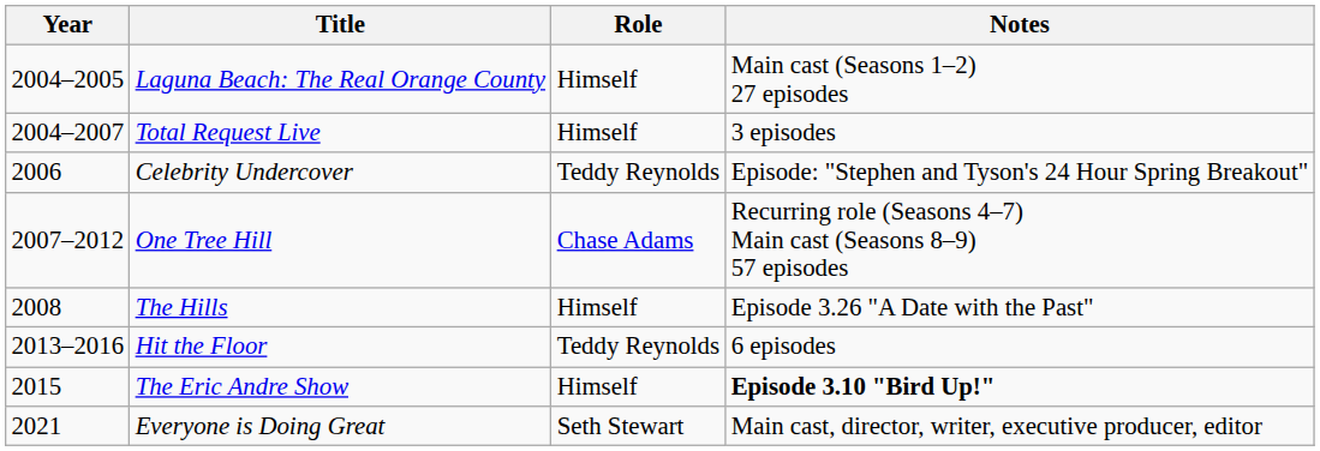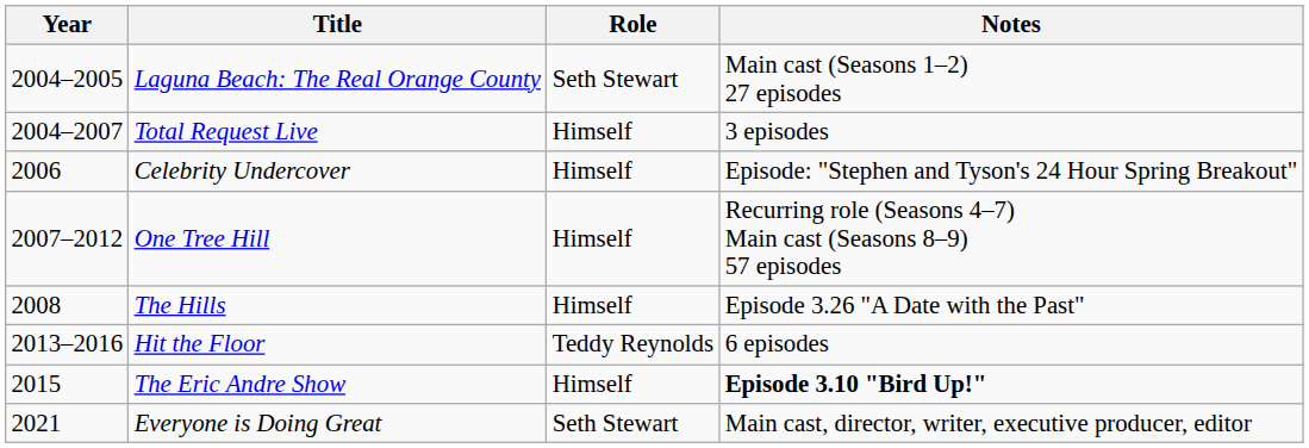 <table class="wikitable sortable">
 <tr>
 <th>Year</th>
 <th>Title</th>
 <th>Role</th>
 <th class="unsortable">Notes</th>
 </tr>
 <tr>
 <td>2004–2005</td>
 <td><em><a href='#'>Laguna Beach: The Real Orange County</a></em></td>
-<td>Himself</td>
+<td>Seth Stewart</td>
 <td>Main cast (Seasons 1–2)<br> 27 episodes</td>
 </tr>
 <tr>
 <td>2004–2007</td>
 <td><em><a href='#'>Total Request Live </a></em></td>
 <td>Himself</td>
 <td>3 episodes</td>
 </tr>
 <tr>
 <td>2006</td>
 <td><em>Celebrity Undercover</em></td>
-<td>Teddy Reynolds</td>
+<td>Himself</td>
 <td>Episode: "Stephen and Tyson's 24 Hour Spring Breakout"</td>
 </tr>
 <tr>
 <td>2007–2012</td>
 <td><em><a href='#'>One Tree Hill</a></em></td>
-<td><a href='#'>Chase Adams</a></td>
+<td>Himself</td>
 <td>Recurring role (Seasons 4–7)<br> Main cast (Seasons 8–9)<br> 57 episodes</td>
 </tr>
 <tr>
 <td>2008</td>
 <td><em><a href='#'>The Hills</a></em></td>
 <td>Himself</td>
 <td>Episode 3.26 "A Date with the Past"</td>
 </tr>
 <tr>
 <td>2013–2016</td>
 <td><em><a href='#'>Hit the Floor</a></em></td>
 <td>Teddy Reynolds</td>
 <td>6 episodes</td>
 </tr>
 <tr>
 <td>2015</td>
 <td><em><a href='#'>The Eric Andre Show</a></em></td>
 <td>Himself</td>
 <td><strong>Episode 3.10 "Bird Up!"</strong></td>
 </tr>
 <tr>
 <td>2021</td>
 <td><em>Everyone is Doing Great</em></td>
 <td>Seth Stewart</td>
 <td>Main cast, director, writer, executive producer, editor</td>
 </tr>
 </table>
